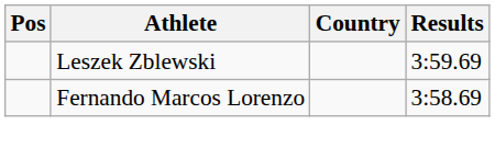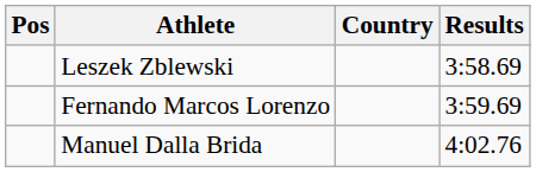 <table class="wikitable wikble">
 <tr>
 <th>Pos</th>
 <th>Athlete</th>
 <th>Country</th>
 <th>Results</th>
 </tr>
 <tr>
 <td align="center"></td>
 <td>Leszek Zblewski</td>
 <td></td>
-<td>3:59.69</td>
+<td>3:58.69</td>
 </tr>
 <tr>
 <td align="center"></td>
 <td>Fernando Marcos Lorenzo</td>
 <td></td>
-<td>3:58.69</td>
+<td>3:59.69</td>
+</tr>
+<tr>
+<td align="center"></td>
+<td>Manuel Dalla Brida</td>
+<td></td>
+<td>4:02.76</td>
 </tr>
 </table>
